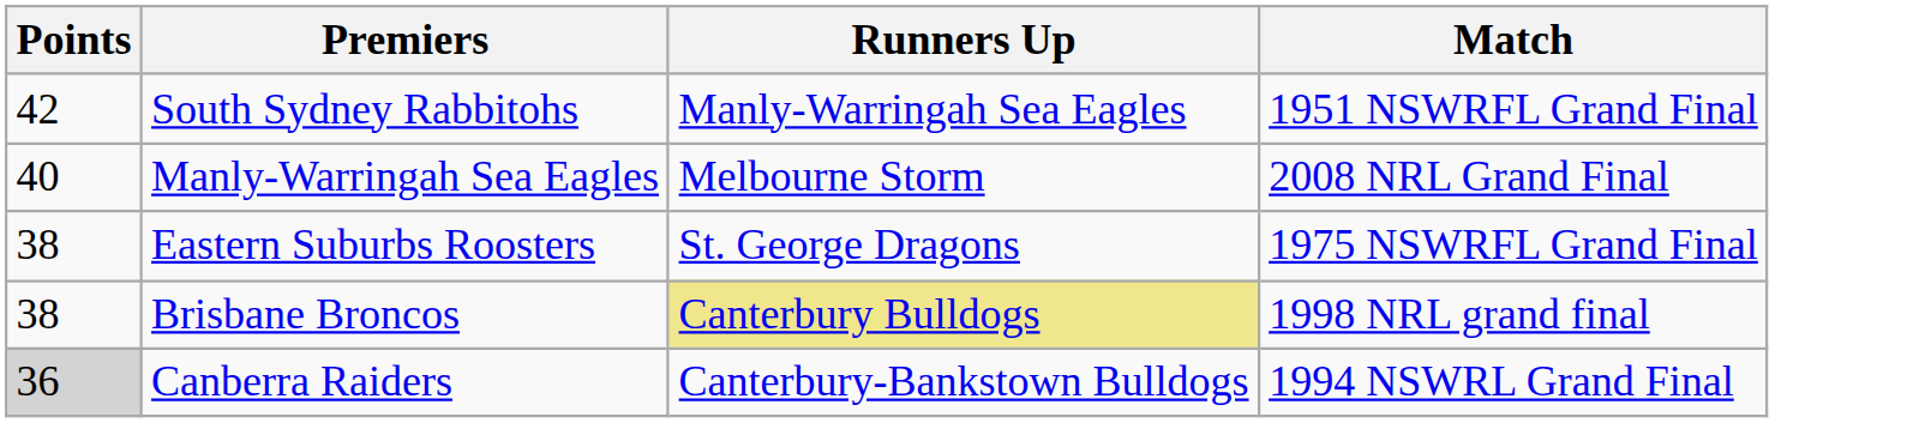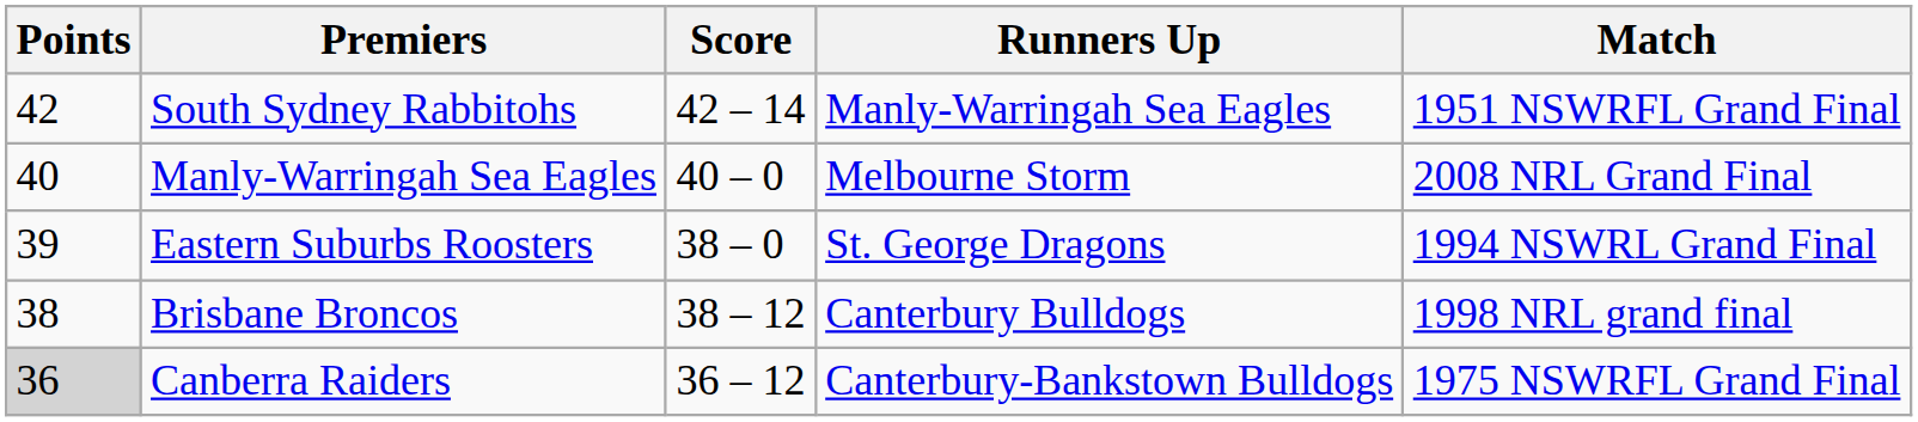 <table class="wikitable">
 <tr>
 <th>Points</th>
 <th>Premiers</th>
+<th>Score</th>
 <th>Runners Up</th>
 <th>Match</th>
 </tr>
 <tr>
 <td>42</td>
 <td> <a href='#'>South Sydney Rabbitohs</a></td>
+<td>42 – 14</td>
 <td> <a href='#'>Manly-Warringah Sea Eagles</a></td>
 <td><a href='#'>1951 NSWRFL Grand Final</a></td>
 </tr>
 <tr>
 <td>40</td>
 <td> <a href='#'>Manly-Warringah Sea Eagles</a></td>
+<td>40 – 0</td>
 <td> <a href='#'>Melbourne Storm</a></td>
 <td><a href='#'>2008 NRL Grand Final</a></td>
 </tr>
 <tr>
-<td>38</td>
+<td>39</td>
 <td> <a href='#'>Eastern Suburbs Roosters</a></td>
+<td>38 – 0</td>
 <td> <a href='#'>St. George Dragons</a></td>
-<td><a href='#'>1975 NSWRFL Grand Final</a></td>
+<td><a href='#'>1994 NSWRL Grand Final</a></td>
 </tr>
 <tr>
 <td>38</td>
 <td> <a href='#'>Brisbane Broncos</a></td>
-<td style="background: khaki;"> <a href='#'>Canterbury Bulldogs</a></td>
+<td>38 – 12</td>
+<td> <a href='#'>Canterbury Bulldogs</a></td>
 <td><a href='#'>1998 NRL grand final</a></td>
 </tr>
 <tr>
 <td style="background: lightgrey;">36</td>
 <td> <a href='#'>Canberra Raiders</a></td>
+<td>36 – 12</td>
 <td> <a href='#'>Canterbury-Bankstown Bulldogs</a></td>
-<td><a href='#'>1994 NSWRL Grand Final</a></td>
+<td><a href='#'>1975 NSWRFL Grand Final</a></td>
 </tr>
 </table>
